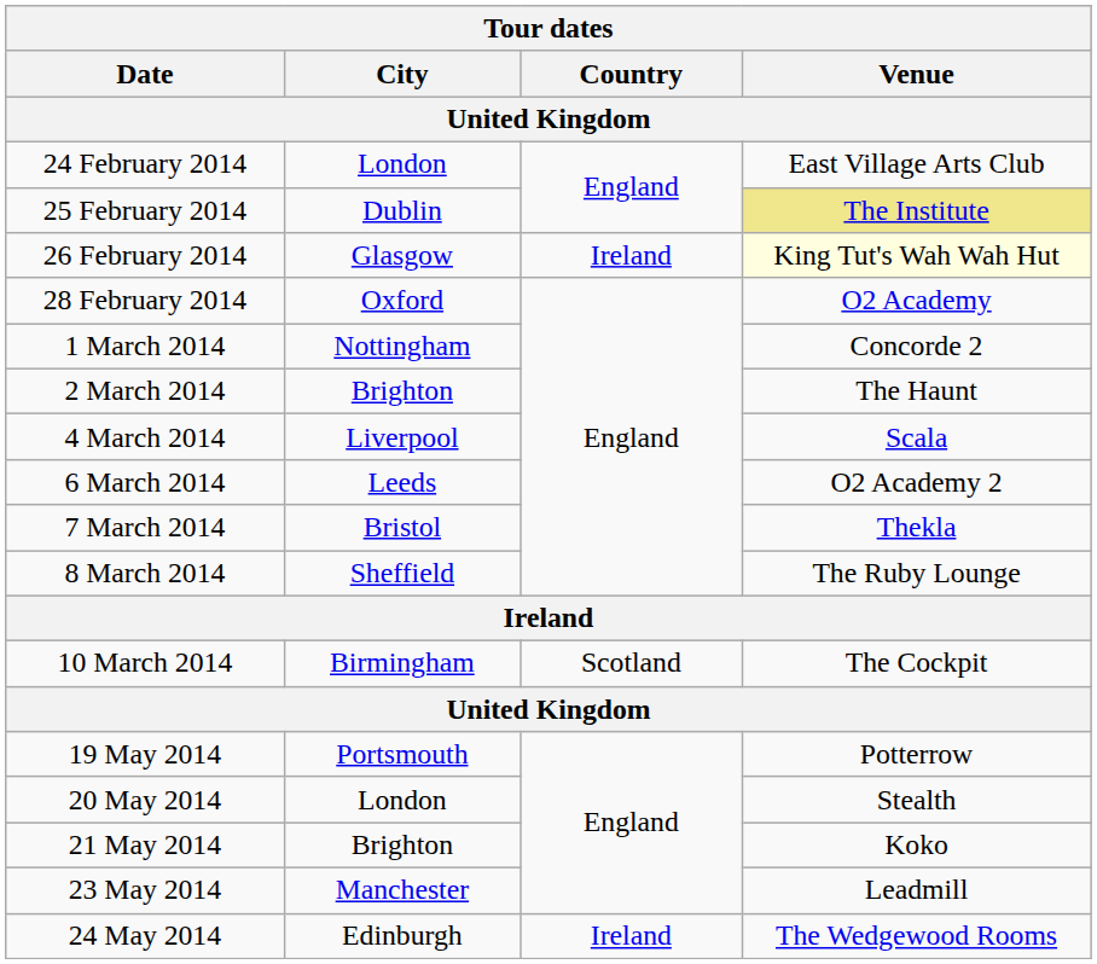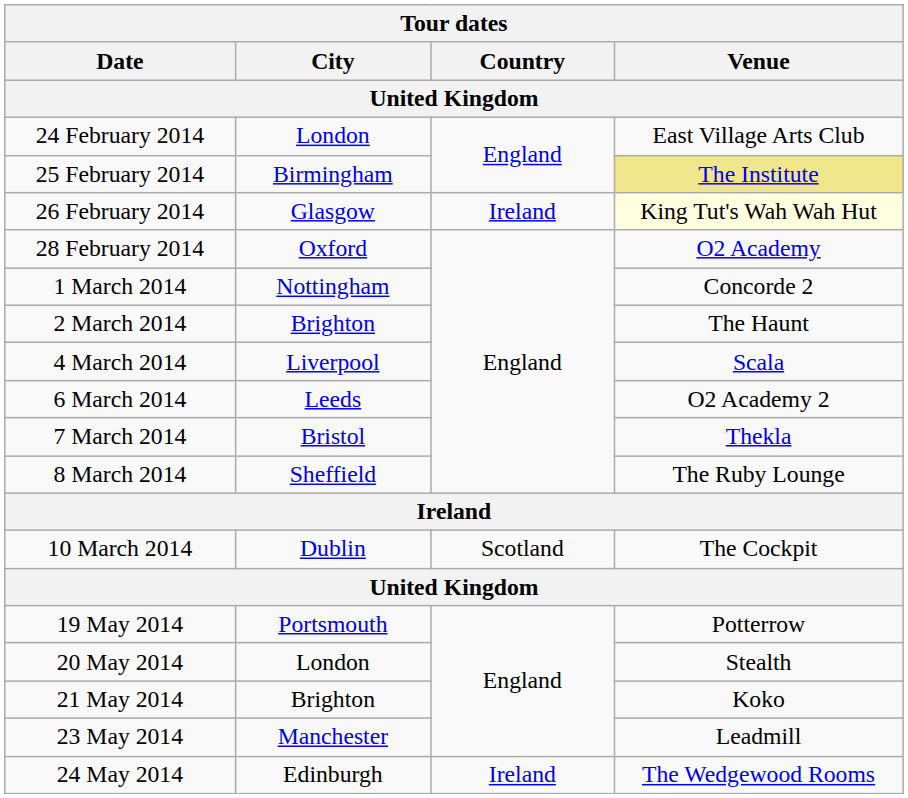 <table class="wikitable collapsible collapsed" style="text-align:center;">
 <tr>
 <th colspan=4>Tour dates</th>
 </tr>
 <tr>
 <th style="width:200px;">Date</th>
 <th style="width:150px;">City</th>
 <th style="width:150px;">Country</th>
 <th style="width:250px;">Venue</th>
 </tr>
 <tr>
 <th colspan="12"><strong>United Kingdom</strong></th>
 </tr>
 <tr>
 <td>24 February 2014</td>
 <td><a href='#'>London</a></td>
 <td rowspan="2"><a href='#'>England</a></td>
 <td>East Village Arts Club</td>
 </tr>
 <tr>
 <td>25 February 2014</td>
-<td><a href='#'>Dublin</a></td>
+<td><a href='#'>Birmingham</a></td>
 <td style="background: khaki;"><a href='#'>The Institute</a></td>
 </tr>
 <tr>
 <td>26 February 2014</td>
 <td><a href='#'>Glasgow</a></td>
 <td><a href='#'>Ireland</a></td>
 <td style="background: lightyellow;">King Tut's Wah Wah Hut</td>
 </tr>
 <tr>
 <td>28 February 2014</td>
 <td><a href='#'>Oxford</a></td>
 <td rowspan="7">England</td>
 <td><a href='#'>O2 Academy</a></td>
 </tr>
 <tr>
 <td>1 March 2014</td>
 <td><a href='#'>Nottingham</a></td>
 <td>Concorde 2</td>
 </tr>
 <tr>
 <td>2 March 2014</td>
 <td><a href='#'>Brighton</a></td>
 <td>The Haunt</td>
 </tr>
 <tr>
 <td>4 March 2014</td>
 <td><a href='#'>Liverpool</a></td>
 <td><a href='#'>Scala</a></td>
 </tr>
 <tr>
 <td>6 March 2014</td>
 <td><a href='#'>Leeds</a></td>
 <td>O2 Academy 2</td>
 </tr>
 <tr>
 <td>7 March 2014</td>
 <td><a href='#'>Bristol</a></td>
 <td><a href='#'>Thekla</a></td>
 </tr>
 <tr>
 <td>8 March 2014</td>
 <td><a href='#'>Sheffield</a></td>
 <td>The Ruby Lounge</td>
 </tr>
 <tr>
 <th colspan="12"><strong>Ireland</strong></th>
 </tr>
 <tr>
 <td>10 March 2014</td>
-<td><a href='#'>Birmingham</a></td>
+<td><a href='#'>Dublin</a></td>
 <td>Scotland</td>
 <td>The Cockpit</td>
 </tr>
 <tr>
 <th colspan="12"><strong>United Kingdom</strong></th>
 </tr>
 <tr>
 <td>19 May 2014</td>
 <td><a href='#'>Portsmouth</a></td>
 <td rowspan="4">England</td>
 <td>Potterrow</td>
 </tr>
 <tr>
 <td>20 May 2014</td>
 <td>London</td>
 <td>Stealth</td>
 </tr>
 <tr>
 <td>21 May 2014</td>
 <td>Brighton</td>
 <td>Koko</td>
 </tr>
 <tr>
 <td>23 May 2014</td>
 <td><a href='#'>Manchester</a></td>
 <td>Leadmill</td>
 </tr>
 <tr>
 <td>24 May 2014</td>
 <td>Edinburgh</td>
 <td><a href='#'>Ireland</a></td>
 <td><a href='#'>The Wedgewood Rooms</a></td>
 </tr>
 </table>
